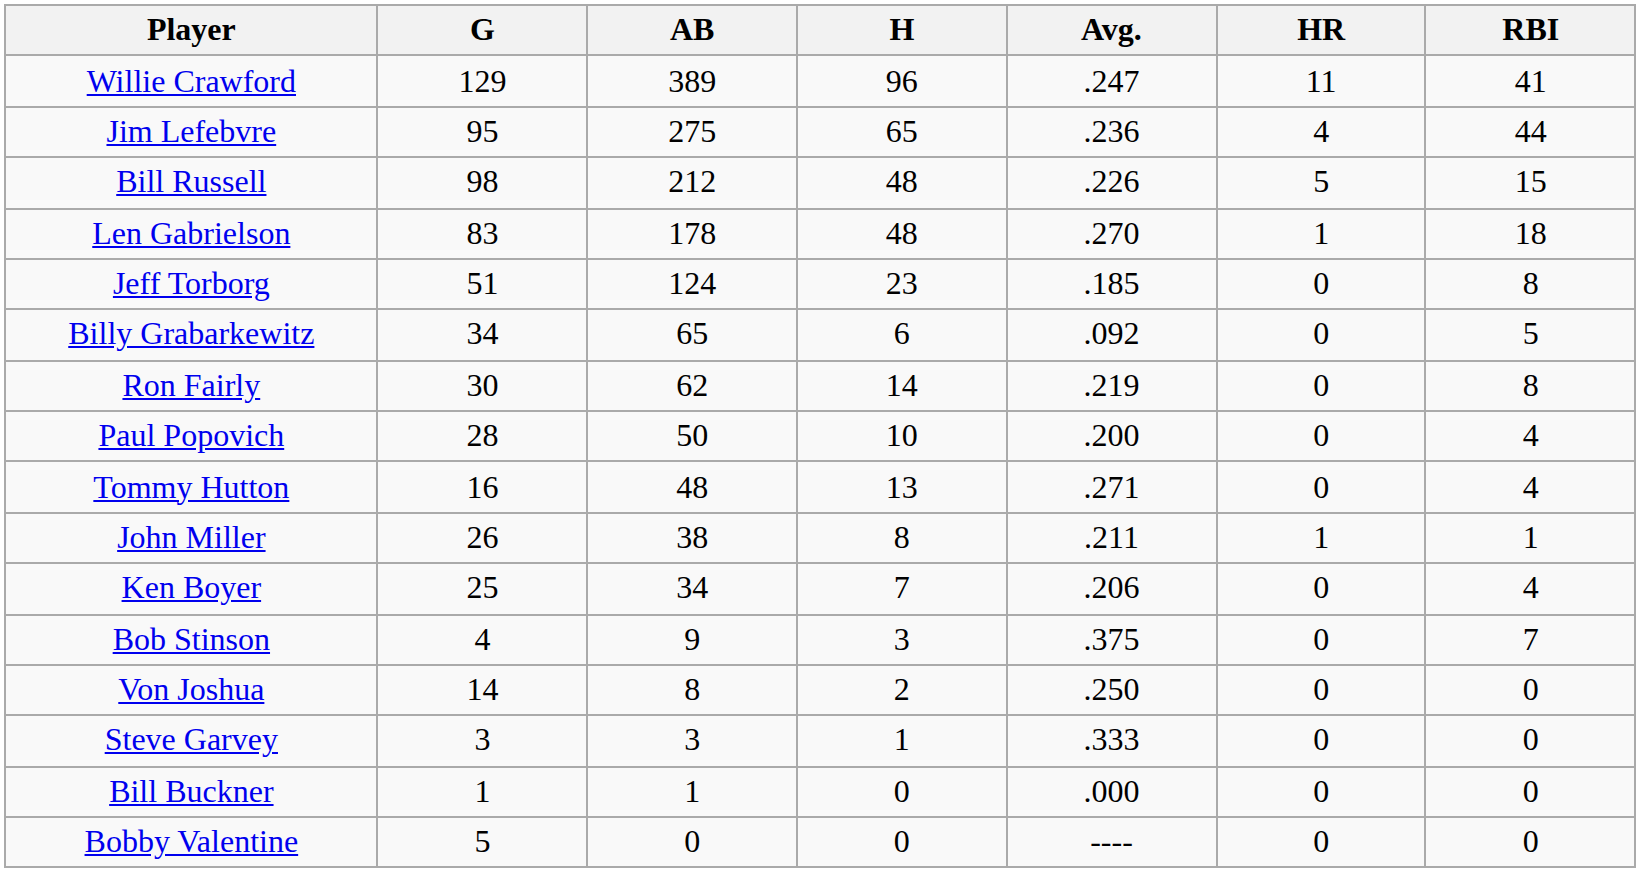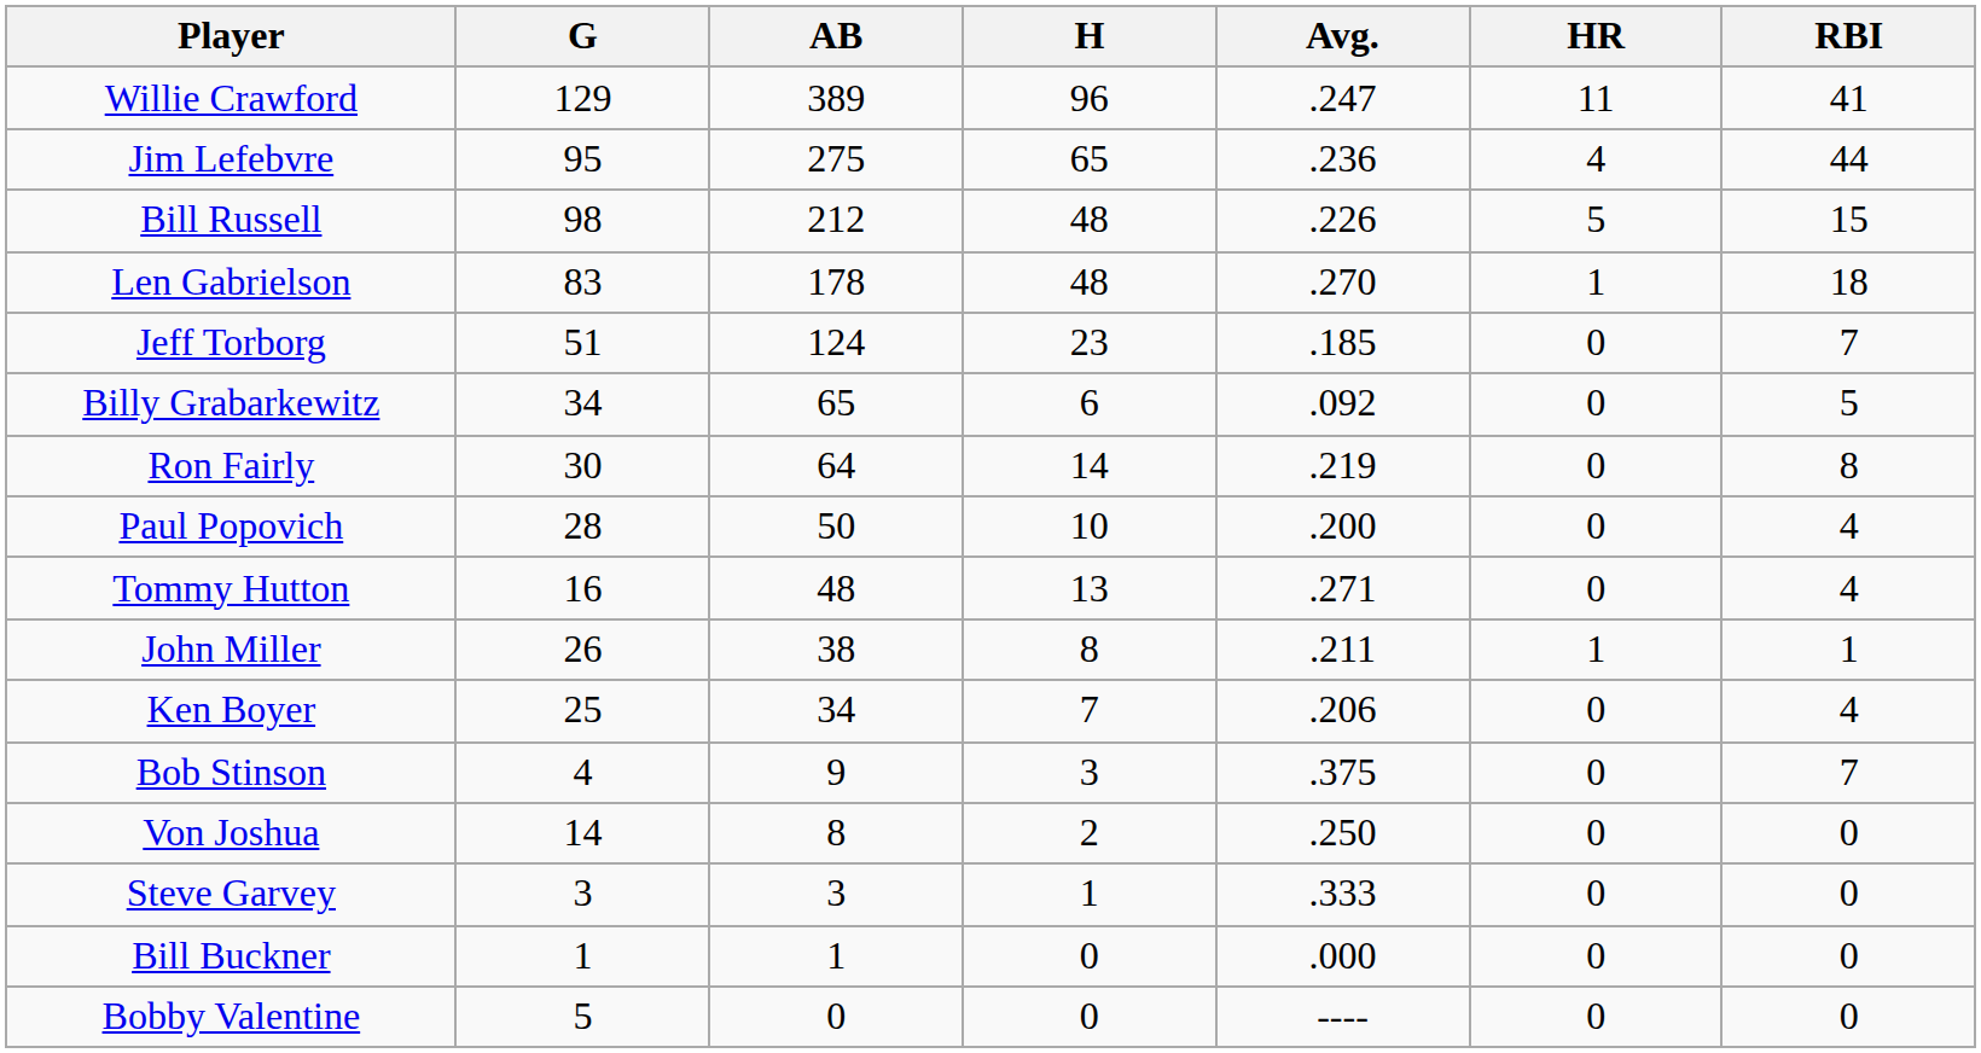 <table class="wikitable sortable">
 <tr>
 <th bgcolor="#DDDDFF" width="16%">Player</th>
 <th bgcolor="#DDDDFF" width="9%">G</th>
 <th bgcolor="#DDDDFF" width="9%">AB</th>
 <th bgcolor="#DDDDFF" width="9%">H</th>
 <th bgcolor="#DDDDFF" width="9%">Avg.</th>
 <th bgcolor="#DDDDFF" width="9%">HR</th>
 <th bgcolor="#DDDDFF" width="9%">RBI</th>
 </tr>
 <tr align="center">
 <td><a href='#'>Willie Crawford</a></td>
 <td>129</td>
 <td>389</td>
 <td>96</td>
 <td>.247</td>
 <td>11</td>
 <td>41</td>
 </tr>
 <tr align="center">
 <td><a href='#'>Jim Lefebvre</a></td>
 <td>95</td>
 <td>275</td>
 <td>65</td>
 <td>.236</td>
 <td>4</td>
 <td>44</td>
 </tr>
 <tr align="center">
 <td><a href='#'>Bill Russell</a></td>
 <td>98</td>
 <td>212</td>
 <td>48</td>
 <td>.226</td>
 <td>5</td>
 <td>15</td>
 </tr>
 <tr align="center">
 <td><a href='#'>Len Gabrielson</a></td>
 <td>83</td>
 <td>178</td>
 <td>48</td>
 <td>.270</td>
 <td>1</td>
 <td>18</td>
 </tr>
 <tr align="center">
 <td><a href='#'>Jeff Torborg</a></td>
 <td>51</td>
 <td>124</td>
 <td>23</td>
 <td>.185</td>
 <td>0</td>
-<td>8</td>
+<td>7</td>
 </tr>
 <tr align="center">
 <td><a href='#'>Billy Grabarkewitz</a></td>
 <td>34</td>
 <td>65</td>
 <td>6</td>
 <td>.092</td>
 <td>0</td>
 <td>5</td>
 </tr>
 <tr align="center">
 <td><a href='#'>Ron Fairly</a></td>
 <td>30</td>
-<td>62</td>
+<td>64</td>
 <td>14</td>
 <td>.219</td>
 <td>0</td>
 <td>8</td>
 </tr>
 <tr align="center">
 <td><a href='#'>Paul Popovich</a></td>
 <td>28</td>
 <td>50</td>
 <td>10</td>
 <td>.200</td>
 <td>0</td>
 <td>4</td>
 </tr>
 <tr align="center">
 <td><a href='#'>Tommy Hutton</a></td>
 <td>16</td>
 <td>48</td>
 <td>13</td>
 <td>.271</td>
 <td>0</td>
 <td>4</td>
 </tr>
 <tr align="center">
 <td><a href='#'>John Miller</a></td>
 <td>26</td>
 <td>38</td>
 <td>8</td>
 <td>.211</td>
 <td>1</td>
 <td>1</td>
 </tr>
 <tr align="center">
 <td><a href='#'>Ken Boyer</a></td>
 <td>25</td>
 <td>34</td>
 <td>7</td>
 <td>.206</td>
 <td>0</td>
 <td>4</td>
 </tr>
 <tr align="center">
 <td><a href='#'>Bob Stinson</a></td>
 <td>4</td>
 <td>9</td>
 <td>3</td>
 <td>.375</td>
 <td>0</td>
 <td>7</td>
 </tr>
 <tr align="center">
 <td><a href='#'>Von Joshua</a></td>
 <td>14</td>
 <td>8</td>
 <td>2</td>
 <td>.250</td>
 <td>0</td>
 <td>0</td>
 </tr>
 <tr align="center">
 <td><a href='#'>Steve Garvey</a></td>
 <td>3</td>
 <td>3</td>
 <td>1</td>
 <td>.333</td>
 <td>0</td>
 <td>0</td>
 </tr>
 <tr align="center">
 <td><a href='#'>Bill Buckner</a></td>
 <td>1</td>
 <td>1</td>
 <td>0</td>
 <td>.000</td>
 <td>0</td>
 <td>0</td>
 </tr>
 <tr align="center">
 <td><a href='#'>Bobby Valentine</a></td>
 <td>5</td>
 <td>0</td>
 <td>0</td>
 <td>----</td>
 <td>0</td>
 <td>0</td>
 </tr>
 </table>
